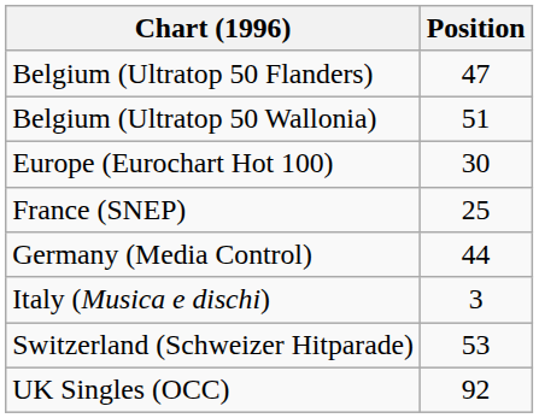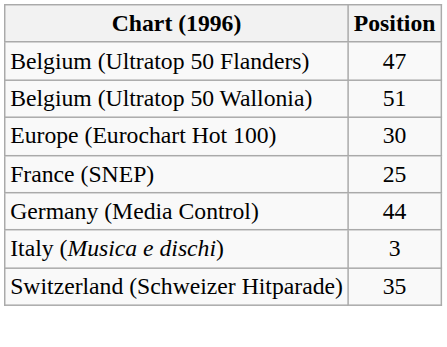 <table class="wikitable sortable">
 <tr>
 <th>Chart (1996)</th>
 <th>Position</th>
 </tr>
 <tr>
 <td>Belgium (Ultratop 50 Flanders)</td>
 <td align="center">47</td>
 </tr>
 <tr>
 <td>Belgium (Ultratop 50 Wallonia)</td>
 <td align="center">51</td>
 </tr>
 <tr>
 <td>Europe (Eurochart Hot 100)</td>
 <td align="center">30</td>
 </tr>
 <tr>
 <td>France (SNEP)</td>
 <td align="center">25</td>
 </tr>
 <tr>
 <td>Germany (Media Control)</td>
 <td align="center">44</td>
 </tr>
 <tr>
 <td>Italy (<em>Musica e dischi</em>)</td>
 <td align="center">3</td>
 </tr>
 <tr>
 <td>Switzerland (Schweizer Hitparade)</td>
-<td align="center">53</td>
-</tr>
-<tr>
-<td>UK Singles (OCC)</td>
-<td align="center">92</td>
+<td align="center">35</td>
 </tr>
 </table>
